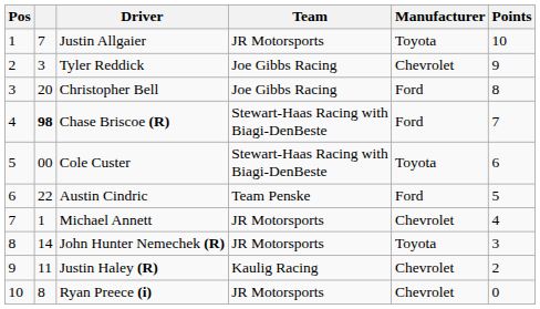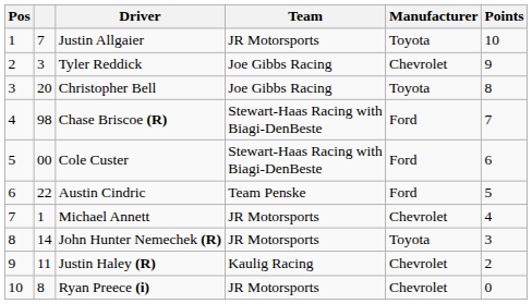 <table class="wikitable" style="font-size:98%">
 <tr>
 <th>Pos</th>
 <th></th>
 <th>Driver</th>
 <th>Team</th>
 <th>Manufacturer</th>
 <th>Points</th>
 </tr>
 <tr>
 <td>1</td>
 <td>7</td>
 <td>Justin Allgaier</td>
 <td>JR Motorsports</td>
 <td>Toyota</td>
 <td>10</td>
 </tr>
 <tr>
 <td>2</td>
 <td>3</td>
 <td>Tyler Reddick</td>
 <td>Joe Gibbs Racing</td>
 <td>Chevrolet</td>
 <td>9</td>
 </tr>
 <tr>
 <td>3</td>
 <td>20</td>
 <td>Christopher Bell</td>
 <td>Joe Gibbs Racing</td>
-<td>Ford</td>
+<td>Toyota</td>
 <td>8</td>
 </tr>
 <tr>
 <td>4</td>
-<td><strong>98</strong></td>
+<td>98</td>
 <td>Chase Briscoe <strong>(R)</strong></td>
 <td>Stewart-Haas Racing with<br>Biagi-DenBeste</td>
 <td>Ford</td>
 <td>7</td>
 </tr>
 <tr>
 <td>5</td>
 <td>00</td>
 <td>Cole Custer</td>
 <td>Stewart-Haas Racing with<br>Biagi-DenBeste</td>
-<td>Toyota</td>
+<td>Ford</td>
 <td>6</td>
 </tr>
 <tr>
 <td>6</td>
 <td>22</td>
 <td>Austin Cindric</td>
 <td>Team Penske</td>
 <td>Ford</td>
 <td>5</td>
 </tr>
 <tr>
 <td>7</td>
 <td>1</td>
 <td>Michael Annett</td>
 <td>JR Motorsports</td>
 <td>Chevrolet</td>
 <td>4</td>
 </tr>
 <tr>
 <td>8</td>
 <td>14</td>
 <td>John Hunter Nemechek <strong>(R)</strong></td>
 <td>JR Motorsports</td>
 <td>Toyota</td>
 <td>3</td>
 </tr>
 <tr>
 <td>9</td>
 <td>11</td>
 <td>Justin Haley <strong>(R)</strong></td>
 <td>Kaulig Racing</td>
 <td>Chevrolet</td>
 <td>2</td>
 </tr>
 <tr>
 <td>10</td>
 <td>8</td>
 <td>Ryan Preece <strong>(i)</strong></td>
 <td>JR Motorsports</td>
 <td>Chevrolet</td>
 <td>0</td>
 </tr>
 </table>
